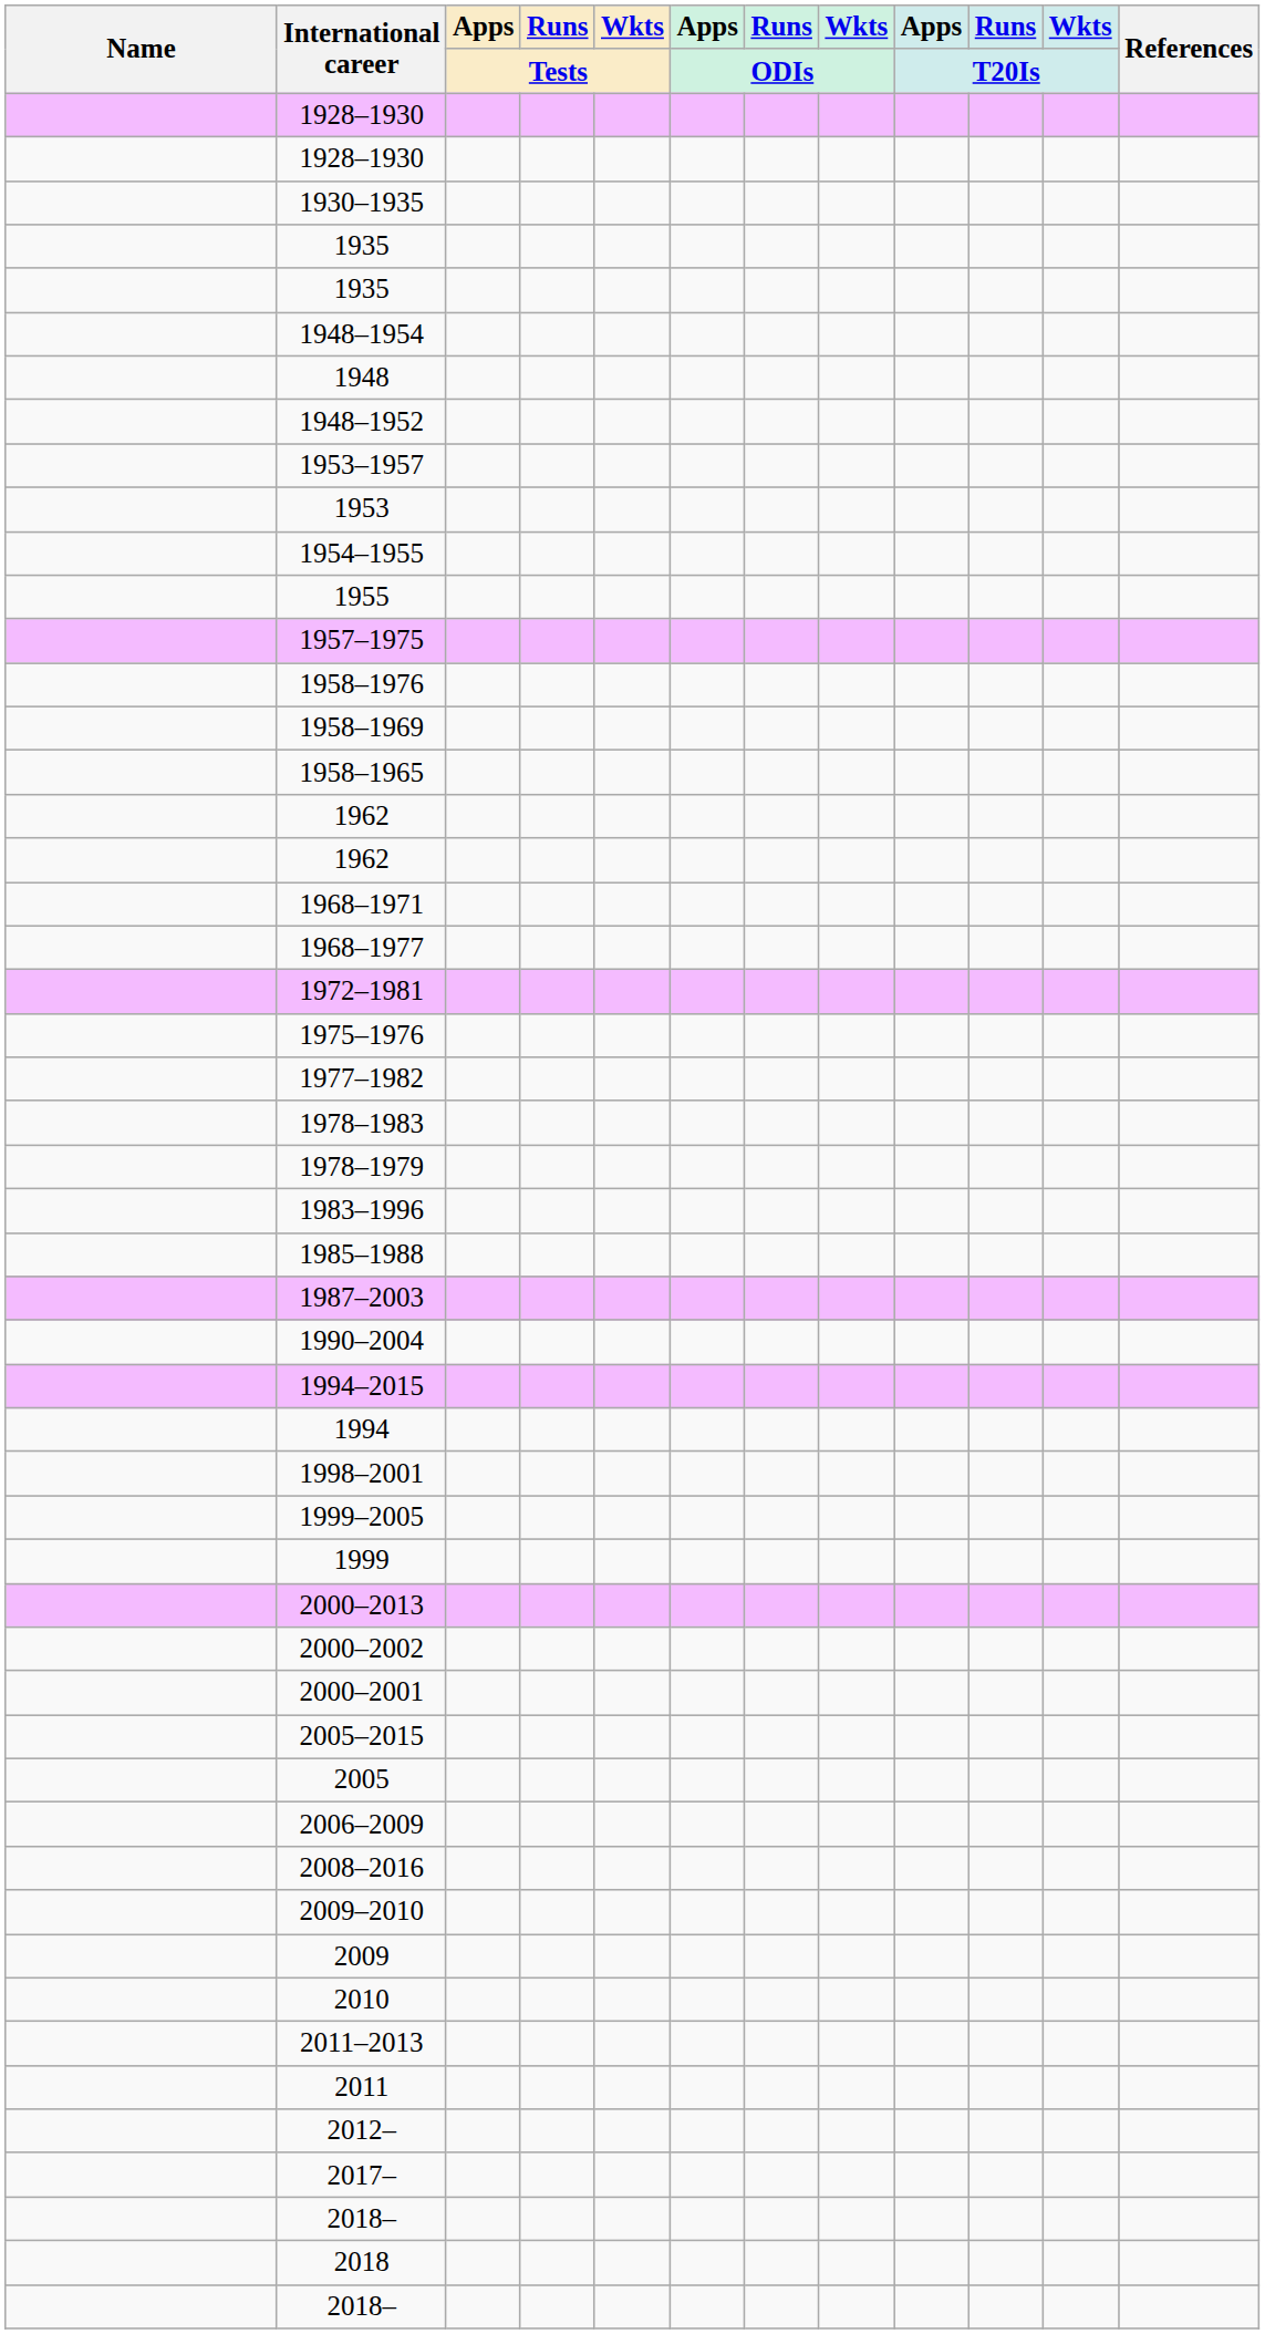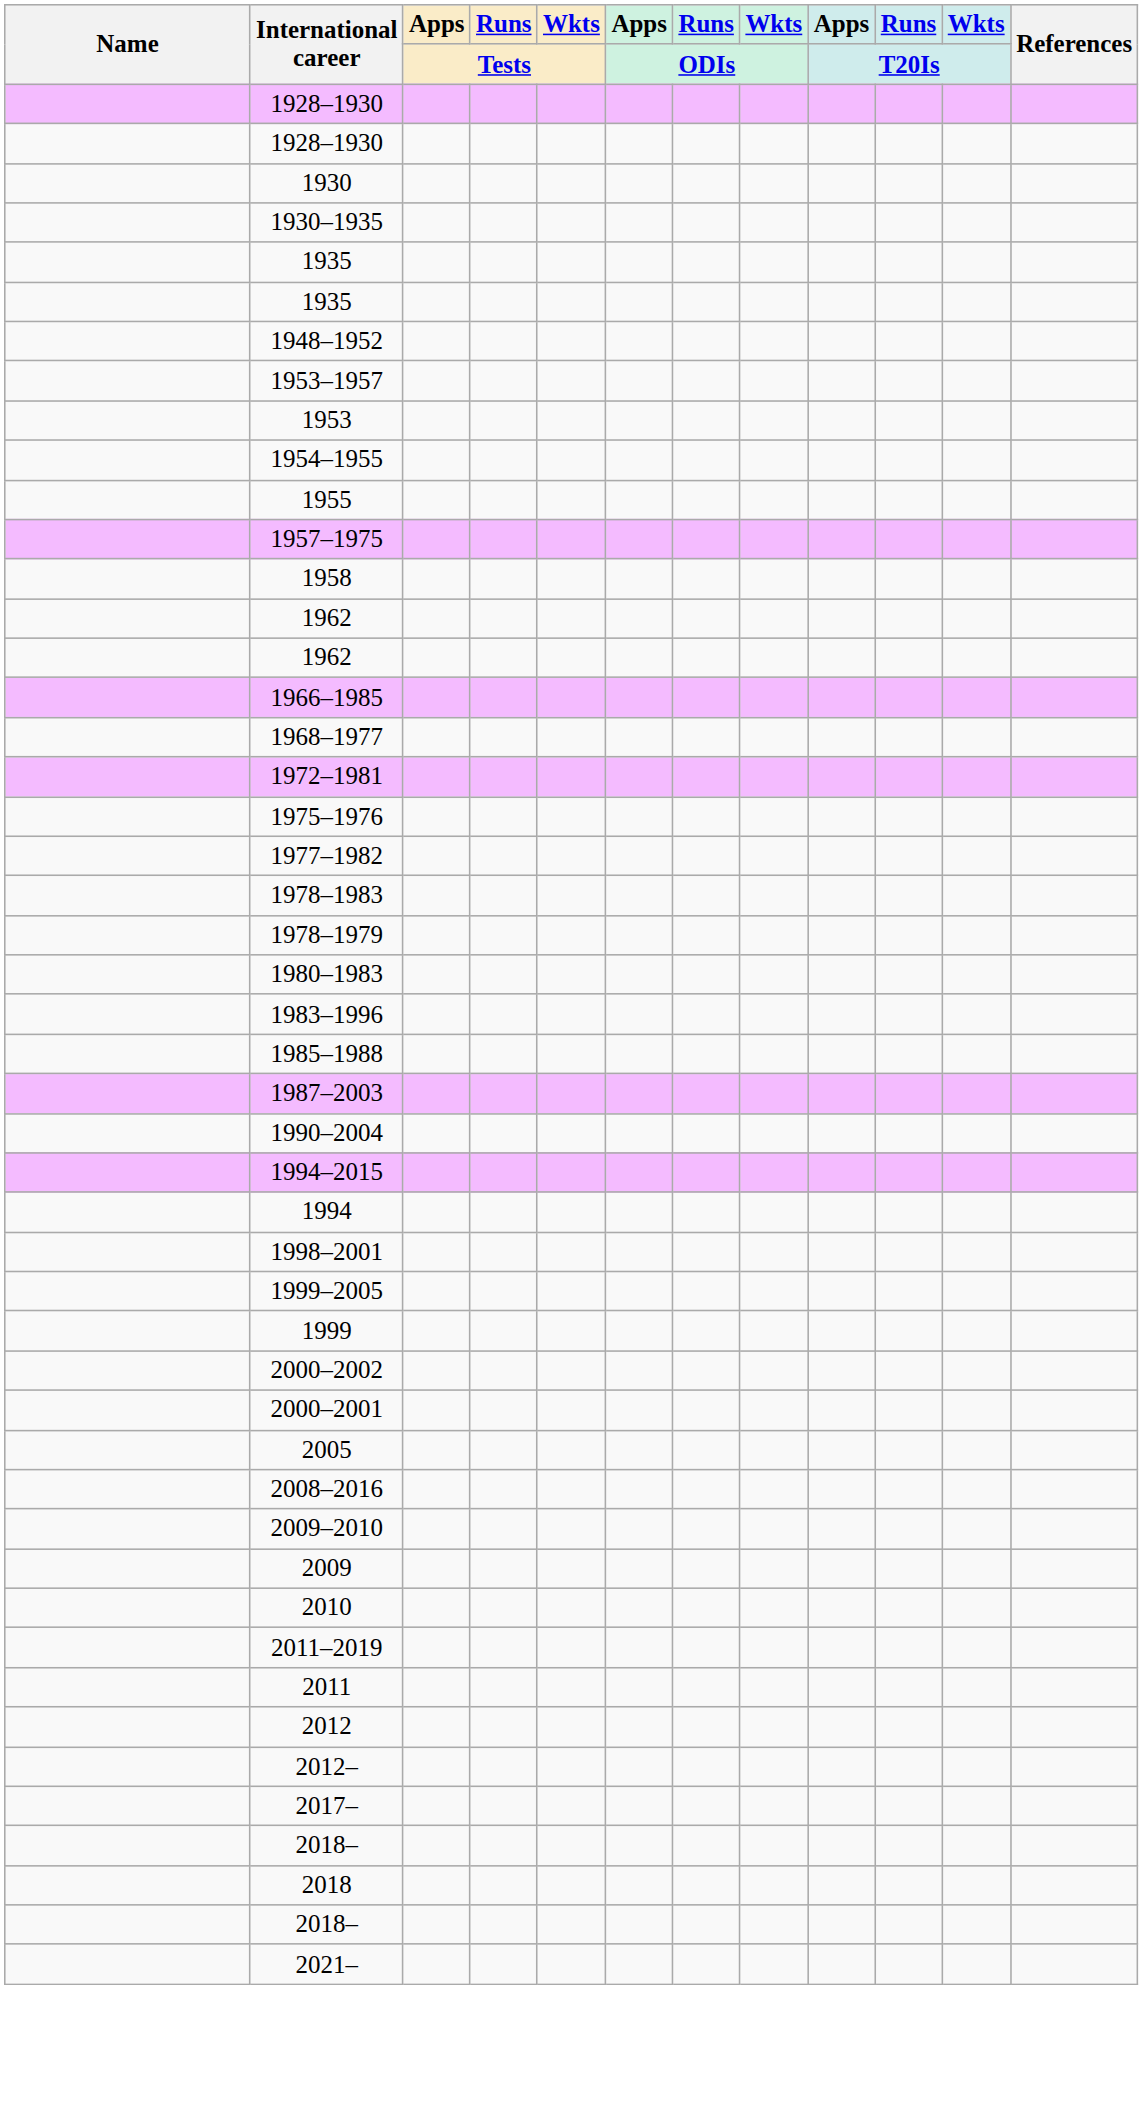 <table class="wikitable sortable" style="text-align: center;">
 <tr>
 <th style="width:150px" rowspan="2">Name</th>
 <th rowspan="2">International<br>career</th>
 <th style="background:#faecc8">Apps</th>
 <th style="background:#faecc8"><a href='#'>Runs</a></th>
 <th style="background:#faecc8"><a href='#'>Wkts</a></th>
 <th style="background:#cef2e0">Apps</th>
 <th style="background:#cef2e0"><a href='#'>Runs</a></th>
 <th style="background:#cef2e0"><a href='#'>Wkts</a></th>
 <th style="background:#CFECEC">Apps</th>
 <th style="background:#CFECEC"><a href='#'>Runs</a></th>
 <th style="background:#CFECEC"><a href='#'>Wkts</a></th>
 <th class="unsortable" rowspan="2">References</th>
 </tr>
 <tr class="unsortable">
 <th colspan="3" style="background:#faecc8"><a href='#'>Tests</a></th>
 <th colspan="3" style="background:#cef2e0"><a href='#'>ODIs</a></th>
 <th colspan="3" style="background:#CFECEC"><a href='#'>T20Is</a></th>
 </tr>
 <tr bgcolor="#F4BBFF">
 <td></td>
 <td>1928–1930</td>
 <td></td>
 <td></td>
 <td></td>
 <td></td>
 <td></td>
 <td></td>
 <td></td>
 <td></td>
 <td></td>
 <td></td>
 </tr>
 <tr>
 <td></td>
 <td>1928–1930</td>
 <td></td>
 <td></td>
 <td></td>
 <td></td>
 <td></td>
 <td></td>
 <td></td>
 <td></td>
 <td></td>
 <td></td>
 </tr>
 <tr>
 <td></td>
+<td>1930</td>
+<td></td>
+<td></td>
+<td></td>
+<td></td>
+<td></td>
+<td></td>
+<td></td>
+<td></td>
+<td></td>
+<td></td>
+</tr>
+<tr>
+<td></td>
 <td>1930–1935</td>
 <td></td>
 <td></td>
 <td></td>
 <td></td>
 <td></td>
 <td></td>
 <td></td>
 <td></td>
 <td></td>
 <td></td>
 </tr>
 <tr>
 <td></td>
 <td>1935</td>
 <td></td>
 <td></td>
 <td></td>
 <td></td>
 <td></td>
 <td></td>
 <td></td>
 <td></td>
 <td></td>
 <td></td>
 </tr>
 <tr>
 <td></td>
 <td>1935</td>
-<td></td>
-<td></td>
-<td></td>
-<td></td>
-<td></td>
-<td></td>
-<td></td>
-<td></td>
-<td></td>
-<td></td>
-</tr>
-<tr>
-<td></td>
-<td>1948–1954</td>
-<td></td>
-<td></td>
-<td></td>
-<td></td>
-<td></td>
-<td></td>
-<td></td>
-<td></td>
-<td></td>
-<td></td>
-</tr>
-<tr>
-<td></td>
-<td>1948</td>
 <td></td>
 <td></td>
 <td></td>
 <td></td>
 <td></td>
 <td></td>
 <td></td>
 <td></td>
 <td></td>
 <td></td>
 </tr>
 <tr>
 <td></td>
 <td>1948–1952</td>
 <td></td>
 <td></td>
 <td></td>
 <td></td>
 <td></td>
 <td></td>
 <td></td>
 <td></td>
 <td></td>
 <td></td>
 </tr>
 <tr>
 <td></td>
 <td>1953–1957</td>
 <td></td>
 <td></td>
 <td></td>
 <td></td>
 <td></td>
 <td></td>
 <td></td>
 <td></td>
 <td></td>
 <td></td>
 </tr>
 <tr>
 <td></td>
 <td>1953</td>
 <td></td>
 <td></td>
 <td></td>
 <td></td>
 <td></td>
 <td></td>
 <td></td>
 <td></td>
 <td></td>
 <td></td>
 </tr>
 <tr>
 <td></td>
 <td>1954–1955</td>
 <td></td>
 <td></td>
 <td></td>
 <td></td>
 <td></td>
 <td></td>
 <td></td>
 <td></td>
 <td></td>
 <td></td>
 </tr>
 <tr>
 <td></td>
 <td>1955</td>
 <td></td>
 <td></td>
 <td></td>
 <td></td>
 <td></td>
 <td></td>
 <td></td>
 <td></td>
 <td></td>
 <td></td>
 </tr>
 <tr bgcolor="#F4BBFF">
 <td></td>
 <td>1957–1975</td>
 <td></td>
 <td></td>
 <td></td>
 <td></td>
 <td></td>
 <td></td>
 <td></td>
 <td></td>
 <td></td>
 <td></td>
 </tr>
 <tr>
 <td></td>
-<td>1958–1976</td>
-<td></td>
-<td></td>
-<td></td>
-<td></td>
-<td></td>
-<td></td>
-<td></td>
-<td></td>
-<td></td>
-<td></td>
-</tr>
-<tr>
-<td></td>
-<td>1958–1969</td>
-<td></td>
-<td></td>
-<td></td>
-<td></td>
-<td></td>
-<td></td>
-<td></td>
-<td></td>
-<td></td>
-<td></td>
-</tr>
-<tr>
-<td></td>
-<td>1958–1965</td>
+<td>1958</td>
 <td></td>
 <td></td>
 <td></td>
 <td></td>
 <td></td>
 <td></td>
 <td></td>
 <td></td>
 <td></td>
 <td></td>
 </tr>
 <tr>
 <td></td>
 <td>1962</td>
 <td></td>
 <td></td>
 <td></td>
 <td></td>
 <td></td>
 <td></td>
 <td></td>
 <td></td>
 <td></td>
 <td></td>
 </tr>
 <tr>
 <td></td>
 <td>1962</td>
 <td></td>
 <td></td>
 <td></td>
 <td></td>
 <td></td>
 <td></td>
 <td></td>
 <td></td>
 <td></td>
 <td></td>
 </tr>
-<tr>
+<tr bgcolor="#F4BBFF">
 <td></td>
-<td>1968–1971</td>
+<td>1966–1985</td>
 <td></td>
 <td></td>
 <td></td>
 <td></td>
 <td></td>
 <td></td>
 <td></td>
 <td></td>
 <td></td>
 <td></td>
 </tr>
 <tr>
 <td></td>
 <td>1968–1977</td>
 <td></td>
 <td></td>
 <td></td>
 <td></td>
 <td></td>
 <td></td>
 <td></td>
 <td></td>
 <td></td>
 <td></td>
 </tr>
 <tr bgcolor="#F4BBFF">
 <td></td>
 <td>1972–1981</td>
 <td></td>
 <td></td>
 <td></td>
 <td></td>
 <td></td>
 <td></td>
 <td></td>
 <td></td>
 <td></td>
 <td></td>
 </tr>
 <tr>
 <td></td>
 <td>1975–1976</td>
 <td></td>
 <td></td>
 <td></td>
 <td></td>
 <td></td>
 <td></td>
 <td></td>
 <td></td>
 <td></td>
 <td></td>
 </tr>
 <tr>
 <td></td>
 <td>1977–1982</td>
 <td></td>
 <td></td>
 <td></td>
 <td></td>
 <td></td>
 <td></td>
 <td></td>
 <td></td>
 <td></td>
 <td></td>
 </tr>
 <tr>
 <td></td>
 <td>1978–1983</td>
 <td></td>
 <td></td>
 <td></td>
 <td></td>
 <td></td>
 <td></td>
 <td></td>
 <td></td>
 <td></td>
 <td></td>
 </tr>
 <tr>
 <td></td>
 <td>1978–1979</td>
+<td></td>
+<td></td>
+<td></td>
+<td></td>
+<td></td>
+<td></td>
+<td></td>
+<td></td>
+<td></td>
+<td></td>
+</tr>
+<tr>
+<td></td>
+<td>1980–1983</td>
 <td></td>
 <td></td>
 <td></td>
 <td></td>
 <td></td>
 <td></td>
 <td></td>
 <td></td>
 <td></td>
 <td></td>
 </tr>
 <tr>
 <td></td>
 <td>1983–1996</td>
 <td></td>
 <td></td>
 <td></td>
 <td></td>
 <td></td>
 <td></td>
 <td></td>
 <td></td>
 <td></td>
 <td></td>
 </tr>
 <tr>
 <td></td>
 <td>1985–1988</td>
 <td></td>
 <td></td>
 <td></td>
 <td></td>
 <td></td>
 <td></td>
 <td></td>
 <td></td>
 <td></td>
 <td></td>
 </tr>
 <tr bgcolor="#F4BBFF">
 <td></td>
 <td>1987–2003</td>
 <td></td>
 <td></td>
 <td></td>
 <td></td>
 <td></td>
 <td></td>
 <td></td>
 <td></td>
 <td></td>
 <td></td>
 </tr>
 <tr>
 <td></td>
 <td>1990–2004</td>
 <td></td>
 <td></td>
 <td></td>
 <td></td>
 <td></td>
 <td></td>
 <td></td>
 <td></td>
 <td></td>
 <td></td>
 </tr>
 <tr bgcolor="#F4BBFF">
 <td></td>
 <td>1994–2015</td>
 <td></td>
 <td></td>
 <td></td>
 <td></td>
 <td></td>
 <td></td>
 <td></td>
 <td></td>
 <td></td>
 <td></td>
 </tr>
 <tr>
 <td></td>
 <td>1994</td>
 <td></td>
 <td></td>
 <td></td>
 <td></td>
 <td></td>
 <td></td>
 <td></td>
 <td></td>
 <td></td>
 <td></td>
 </tr>
 <tr>
 <td></td>
 <td>1998–2001</td>
 <td></td>
 <td></td>
 <td></td>
 <td></td>
 <td></td>
 <td></td>
 <td></td>
 <td></td>
 <td></td>
 <td></td>
 </tr>
 <tr>
 <td></td>
 <td>1999–2005</td>
 <td></td>
 <td></td>
 <td></td>
 <td></td>
 <td></td>
 <td></td>
 <td></td>
 <td></td>
 <td></td>
 <td></td>
 </tr>
 <tr>
 <td></td>
 <td>1999</td>
 <td></td>
 <td></td>
 <td></td>
 <td></td>
 <td></td>
 <td></td>
 <td></td>
 <td></td>
 <td></td>
 <td></td>
 </tr>
-<tr bgcolor="#F4BBFF">
-<td></td>
-<td>2000–2013</td>
-<td></td>
-<td></td>
-<td></td>
-<td></td>
-<td></td>
-<td></td>
-<td></td>
-<td></td>
-<td></td>
-<td></td>
-</tr>
 <tr>
 <td></td>
 <td>2000–2002</td>
 <td></td>
 <td></td>
 <td></td>
 <td></td>
 <td></td>
 <td></td>
 <td></td>
 <td></td>
 <td></td>
 <td></td>
 </tr>
 <tr>
 <td></td>
 <td>2000–2001</td>
 <td></td>
 <td></td>
 <td></td>
 <td></td>
 <td></td>
 <td></td>
 <td></td>
 <td></td>
 <td></td>
 <td></td>
 </tr>
 <tr>
 <td></td>
-<td>2005–2015</td>
-<td></td>
-<td></td>
-<td></td>
-<td></td>
-<td></td>
-<td></td>
-<td></td>
-<td></td>
-<td></td>
-<td></td>
-</tr>
-<tr>
-<td></td>
 <td>2005</td>
-<td></td>
-<td></td>
-<td></td>
-<td></td>
-<td></td>
-<td></td>
-<td></td>
-<td></td>
-<td></td>
-<td></td>
-</tr>
-<tr>
-<td></td>
-<td>2006–2009</td>
 <td></td>
 <td></td>
 <td></td>
 <td></td>
 <td></td>
 <td></td>
 <td></td>
 <td></td>
 <td></td>
 <td></td>
 </tr>
 <tr>
 <td></td>
 <td>2008–2016</td>
 <td></td>
 <td></td>
 <td></td>
 <td></td>
 <td></td>
 <td></td>
 <td></td>
 <td></td>
 <td></td>
 <td></td>
 </tr>
 <tr>
 <td></td>
 <td>2009–2010</td>
 <td></td>
 <td></td>
 <td></td>
 <td></td>
 <td></td>
 <td></td>
 <td></td>
 <td></td>
 <td></td>
 <td></td>
 </tr>
 <tr>
 <td></td>
 <td>2009</td>
 <td></td>
 <td></td>
 <td></td>
 <td></td>
 <td></td>
 <td></td>
 <td></td>
 <td></td>
 <td></td>
 <td></td>
 </tr>
 <tr>
 <td></td>
 <td>2010</td>
 <td></td>
 <td></td>
 <td></td>
 <td></td>
 <td></td>
 <td></td>
 <td></td>
 <td></td>
 <td></td>
 <td></td>
 </tr>
 <tr>
 <td></td>
-<td>2011–2013</td>
+<td>2011–2019</td>
 <td></td>
 <td></td>
 <td></td>
 <td></td>
 <td></td>
 <td></td>
 <td></td>
 <td></td>
 <td></td>
 <td></td>
 </tr>
 <tr>
 <td></td>
 <td>2011</td>
+<td></td>
+<td></td>
+<td></td>
+<td></td>
+<td></td>
+<td></td>
+<td></td>
+<td></td>
+<td></td>
+<td></td>
+</tr>
+<tr>
+<td></td>
+<td>2012</td>
 <td></td>
 <td></td>
 <td></td>
 <td></td>
 <td></td>
 <td></td>
 <td></td>
 <td></td>
 <td></td>
 <td></td>
 </tr>
 <tr>
 <td></td>
 <td>2012–</td>
 <td></td>
 <td></td>
 <td></td>
 <td></td>
 <td></td>
 <td></td>
 <td></td>
 <td></td>
 <td></td>
 <td></td>
 </tr>
 <tr>
 <td></td>
 <td>2017–</td>
 <td></td>
 <td></td>
 <td></td>
 <td></td>
 <td></td>
 <td></td>
 <td></td>
 <td></td>
 <td></td>
 <td></td>
 </tr>
 <tr>
 <td></td>
 <td>2018–</td>
 <td></td>
 <td></td>
 <td></td>
 <td></td>
 <td></td>
 <td></td>
 <td></td>
 <td></td>
 <td></td>
 <td></td>
 </tr>
 <tr>
 <td></td>
 <td>2018</td>
 <td></td>
 <td></td>
 <td></td>
 <td></td>
 <td></td>
 <td></td>
 <td></td>
 <td></td>
 <td></td>
 <td></td>
 </tr>
 <tr>
 <td></td>
 <td>2018–</td>
 <td></td>
 <td></td>
 <td></td>
 <td></td>
 <td></td>
 <td></td>
 <td></td>
 <td></td>
 <td></td>
 <td></td>
 </tr>
+<tr>
+<td></td>
+<td>2021–</td>
+<td></td>
+<td></td>
+<td></td>
+<td></td>
+<td></td>
+<td></td>
+<td></td>
+<td></td>
+<td></td>
+<td></td>
+</tr>
 </table>
